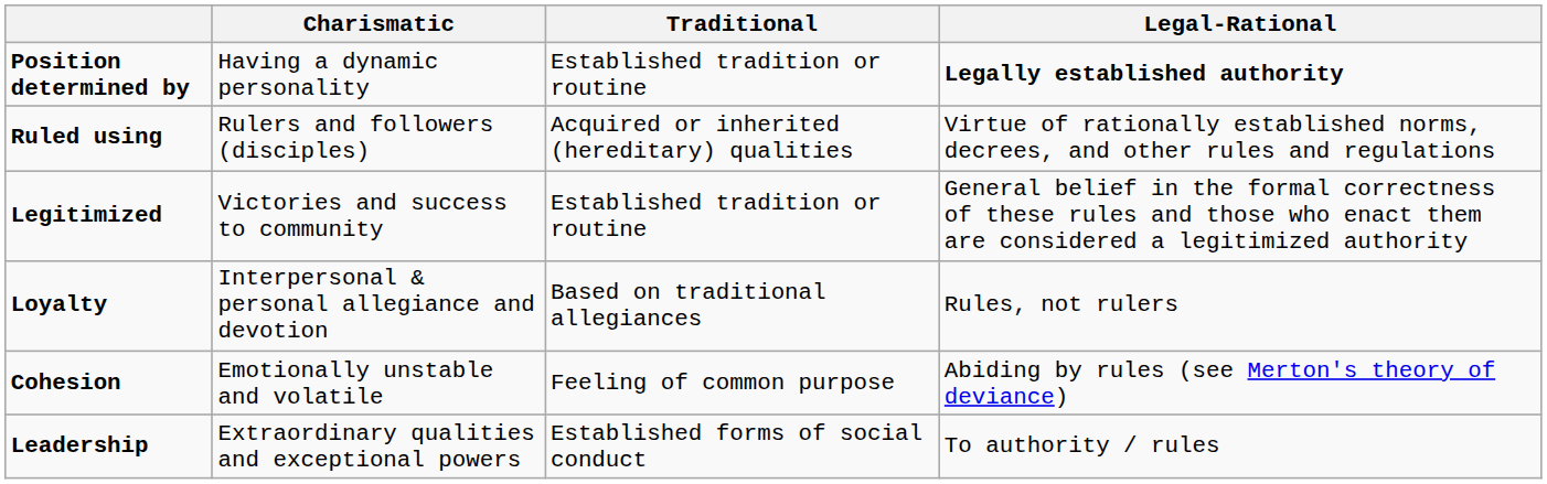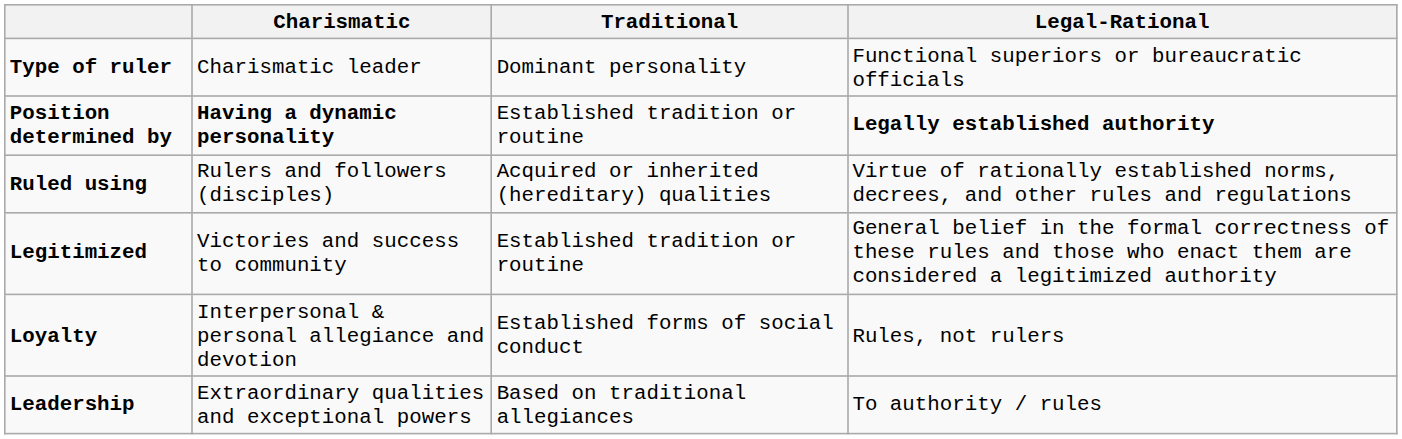 <table class="wikitable">
 <tr>
 <th></th>
 <th>Charismatic</th>
 <th>Traditional</th>
 <th>Legal-Rational</th>
 </tr>
 <tr>
+<td><strong>Type of ruler</strong></td>
+<td>Charismatic leader</td>
+<td>Dominant personality</td>
+<td>Functional superiors or bureaucratic officials</td>
+</tr>
+<tr>
 <td><strong>Position determined by</strong></td>
-<td>Having a dynamic personality</td>
+<td><strong>Having a dynamic personality</strong></td>
 <td>Established tradition or routine</td>
 <td><strong>Legally established authority</strong></td>
 </tr>
 <tr>
 <td><strong>Ruled using</strong></td>
 <td>Rulers and followers (disciples)</td>
 <td>Acquired or inherited (hereditary) qualities</td>
 <td>Virtue of rationally established norms, decrees, and other rules and regulations</td>
 </tr>
 <tr>
 <td><strong>Legitimized</strong></td>
 <td>Victories and success to community</td>
 <td>Established tradition or routine</td>
 <td>General belief in the formal correctness of these rules and those who enact them are considered a legitimized authority</td>
 </tr>
 <tr>
 <td><strong>Loyalty</strong></td>
 <td>Interpersonal & personal allegiance and devotion</td>
-<td>Based on traditional allegiances</td>
+<td>Established forms of social conduct</td>
 <td>Rules, not rulers</td>
-</tr>
-<tr>
-<td><strong>Cohesion</strong></td>
-<td>Emotionally unstable and volatile</td>
-<td>Feeling of common purpose</td>
-<td>Abiding by rules (see <a href='#'>Merton's theory of deviance</a>)</td>
 </tr>
 <tr>
 <td><strong>Leadership</strong></td>
 <td>Extraordinary qualities and exceptional powers</td>
-<td>Established forms of social conduct</td>
+<td>Based on traditional allegiances</td>
 <td>To authority / rules</td>
 </tr>
 </table>
